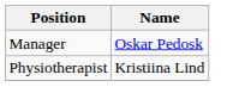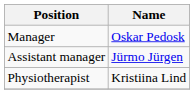 <table class="wikitable" style="text-align:left;">
 <tr>
 <th>Position</th>
 <th>Name</th>
 </tr>
 <tr>
 <td>Manager</td>
 <td> <a href='#'>Oskar Pedosk</a></td>
 </tr>
 <tr>
+<td rowspan="1">Assistant manager</td>
+<td> <a href='#'>Jürmo Jürgen</a></td>
+</tr>
+<tr>
 <td>Physiotherapist</td>
 <td> Kristiina Lind</td>
 </tr>
 <tr>
 </tr>
 </table>
